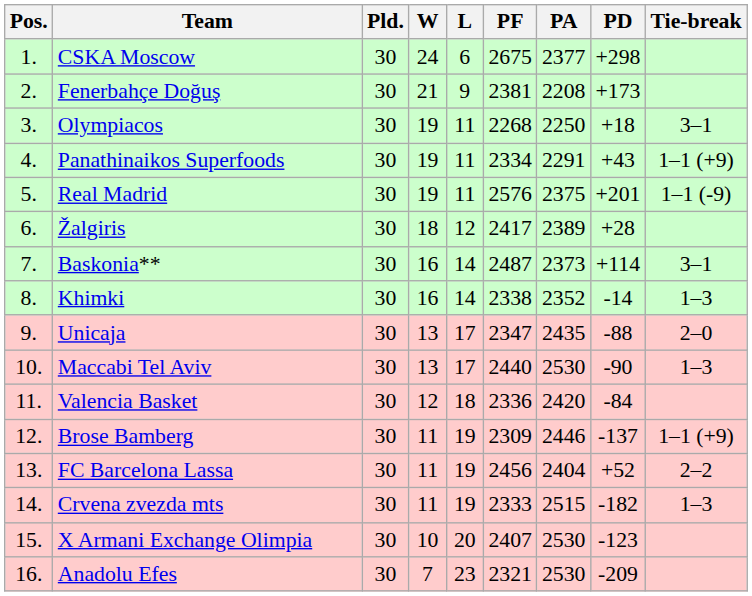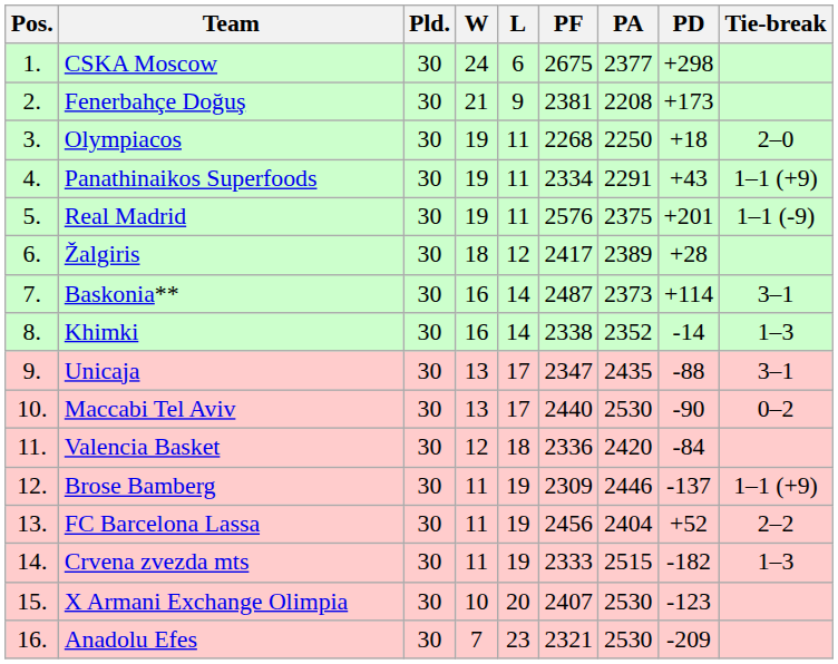 <table class="wikitable" style="text-align:center">
 <tr>
 <th width=15>Pos.</th>
 <th width=220>Team</th>
 <th width=20>Pld.</th>
 <th width=20>W</th>
 <th width=20>L</th>
 <th width=20>PF</th>
 <th width=20>PA</th>
 <th width=20>PD</th>
 <th>Tie-break</th>
 </tr>
 <tr style="background: #ccffcc;">
 <td>1.</td>
 <td align=left> <a href='#'>CSKA Moscow</a></td>
 <td>30</td>
 <td>24</td>
 <td>6</td>
 <td>2675</td>
 <td>2377</td>
 <td>+298</td>
 <td></td>
 </tr>
 <tr style="background: #ccffcc;">
 <td>2.</td>
 <td align=left> <a href='#'>Fenerbahçe Doğuş</a></td>
 <td>30</td>
 <td>21</td>
 <td>9</td>
 <td>2381</td>
 <td>2208</td>
 <td>+173</td>
 <td></td>
 </tr>
 <tr style="background: #ccffcc;">
 <td>3.</td>
 <td align=left> <a href='#'>Olympiacos</a></td>
 <td>30</td>
 <td>19</td>
 <td>11</td>
 <td>2268</td>
 <td>2250</td>
 <td>+18</td>
-<td>3–1</td>
+<td>2–0</td>
 </tr>
 <tr style="background: #ccffcc;">
 <td>4.</td>
 <td align=left> <a href='#'>Panathinaikos Superfoods</a></td>
 <td>30</td>
 <td>19</td>
 <td>11</td>
 <td>2334</td>
 <td>2291</td>
 <td>+43</td>
 <td>1–1 (+9)</td>
 </tr>
 <tr style="background: #ccffcc;">
 <td>5.</td>
 <td align=left> <a href='#'>Real Madrid</a></td>
 <td>30</td>
 <td>19</td>
 <td>11</td>
 <td>2576</td>
 <td>2375</td>
 <td>+201</td>
 <td>1–1 (-9)</td>
 </tr>
 <tr style="background: #ccffcc;">
 <td>6.</td>
 <td align=left> <a href='#'>Žalgiris</a></td>
 <td>30</td>
 <td>18</td>
 <td>12</td>
 <td>2417</td>
 <td>2389</td>
 <td>+28</td>
 <td></td>
 </tr>
 <tr style="background: #ccffcc;">
 <td>7.</td>
 <td align=left> <a href='#'>Baskonia</a>**</td>
 <td>30</td>
 <td>16</td>
 <td>14</td>
 <td>2487</td>
 <td>2373</td>
 <td>+114</td>
 <td>3–1</td>
 </tr>
 <tr style="background: #ccffcc;">
 <td>8.</td>
 <td align=left> <a href='#'>Khimki</a></td>
 <td>30</td>
 <td>16</td>
 <td>14</td>
 <td>2338</td>
 <td>2352</td>
 <td>-14</td>
 <td>1–3</td>
 </tr>
 <tr style="background: #ffcccc;">
 <td>9.</td>
 <td align=left> <a href='#'>Unicaja</a></td>
 <td>30</td>
 <td>13</td>
 <td>17</td>
 <td>2347</td>
 <td>2435</td>
 <td>-88</td>
-<td>2–0</td>
+<td>3–1</td>
 </tr>
 <tr style="background: #ffcccc;">
 <td>10.</td>
 <td align=left> <a href='#'>Maccabi Tel Aviv</a></td>
 <td>30</td>
 <td>13</td>
 <td>17</td>
 <td>2440</td>
 <td>2530</td>
 <td>-90</td>
-<td>1–3</td>
+<td>0–2</td>
 </tr>
 <tr style="background: #ffcccc;">
 <td>11.</td>
 <td align=left> <a href='#'>Valencia Basket</a></td>
 <td>30</td>
 <td>12</td>
 <td>18</td>
 <td>2336</td>
 <td>2420</td>
 <td>-84</td>
 <td></td>
 </tr>
 <tr style="background: #ffcccc;">
 <td>12.</td>
 <td align=left> <a href='#'>Brose Bamberg</a></td>
 <td>30</td>
 <td>11</td>
 <td>19</td>
 <td>2309</td>
 <td>2446</td>
 <td>-137</td>
 <td>1–1 (+9)</td>
 </tr>
 <tr style="background: #ffcccc;">
 <td>13.</td>
 <td align=left> <a href='#'>FC Barcelona Lassa</a></td>
 <td>30</td>
 <td>11</td>
 <td>19</td>
 <td>2456</td>
 <td>2404</td>
 <td>+52</td>
 <td>2–2</td>
 </tr>
 <tr style="background: #ffcccc;">
 <td>14.</td>
 <td align=left> <a href='#'>Crvena zvezda mts</a></td>
 <td>30</td>
 <td>11</td>
 <td>19</td>
 <td>2333</td>
 <td>2515</td>
 <td>-182</td>
 <td>1–3</td>
 </tr>
 <tr style="background: #ffcccc;">
 <td>15.</td>
 <td align=left> <a href='#'>X Armani Exchange Olimpia</a></td>
 <td>30</td>
 <td>10</td>
 <td>20</td>
 <td>2407</td>
 <td>2530</td>
 <td>-123</td>
 <td></td>
 </tr>
 <tr style="background: #ffcccc;">
 <td>16.</td>
 <td align=left> <a href='#'>Anadolu Efes</a></td>
 <td>30</td>
 <td>7</td>
 <td>23</td>
 <td>2321</td>
 <td>2530</td>
 <td>-209</td>
 <td></td>
 </tr>
 </table>
